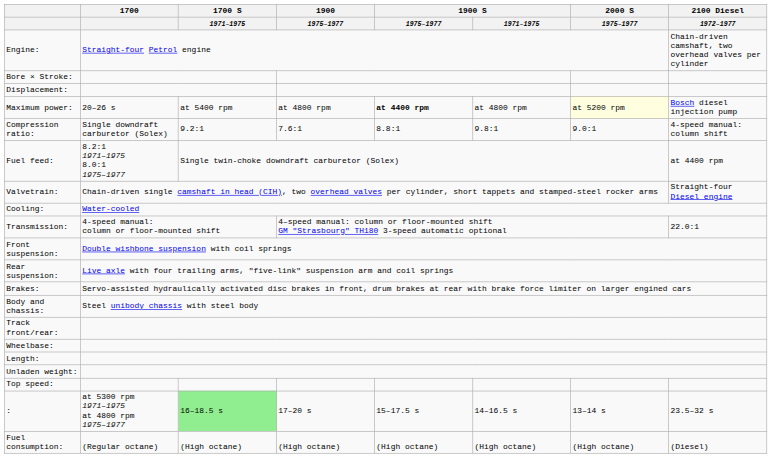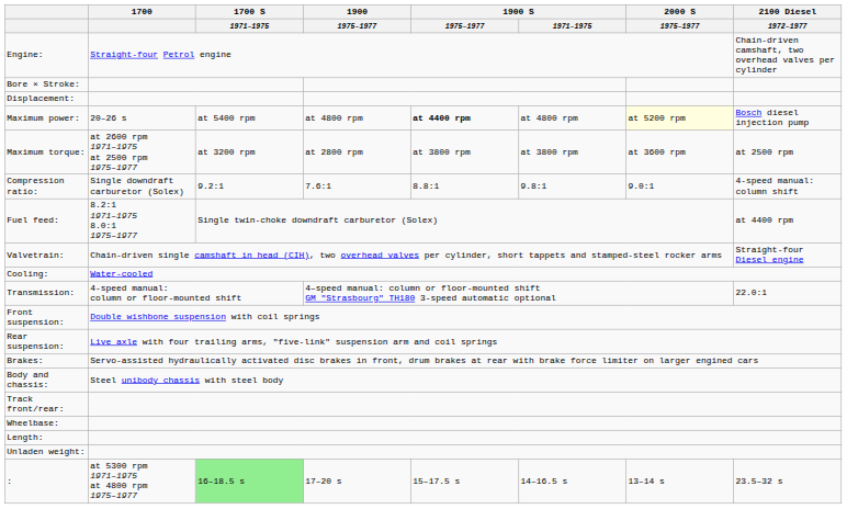 <table class="wikitable defaultcenter col1left collapsible">
 <tr>
 <th style="width:8%;"></th>
 <th style="width:11%;">1700</th>
 <th style="width:11%;">1700 S</th>
 <th style="width:11%;">1900</th>
 <th colspan="2" style="width:22%;">1900 S</th>
 <th style="width:11%;">2000 S</th>
 <th style="width:11%;">2100 Diesel</th>
 </tr>
 <tr>
 <th></th>
 <th></th>
 <th><small><em>1971–1975</em></small></th>
 <th><small><em>1975–1977</em></small></th>
 <th style="width:11%;"><small><em>1975–1977</em></small></th>
 <th style="width:11%;"><small><em>1971–1975</em></small></th>
 <th><small><em>1975–1977</em></small></th>
 <th><small><em>1972–1977</em></small></th>
 </tr>
 <tr>
 <td>Engine:</td>
 <td colspan="6"><a href='#'>Straight-four</a> <a href='#'>Petrol</a> engine</td>
 <td>Chain-driven camshaft, two overhead valves per cylinder</td>
 </tr>
 <tr>
 <td>Bore × Stroke:</td>
 <td colspan="2"></td>
 <td colspan="3"></td>
 <td></td>
 <td></td>
 </tr>
 <tr>
 <td>Displacement:</td>
 <td colspan="2"></td>
 <td colspan="3"></td>
 <td></td>
 <td></td>
 </tr>
 <tr>
 <td>Maximum power:</td>
 <td>20–26 s</td>
 <td> at 5400 rpm</td>
 <td> at 4800 rpm</td>
 <td><strong> at 4400 rpm</strong></td>
 <td> at 4800 rpm</td>
 <td style="background: lightyellow;"> at 5200 rpm</td>
 <td><a href='#'>Bosch</a> diesel injection pump</td>
+</tr>
+<tr>
+<td>Maximum torque:</td>
+<td> at 2600 rpm<br><em>1971–1975</em><br> at 2500 rpm<br><em>1975–1977</em></td>
+<td> at 3200 rpm</td>
+<td> at 2800 rpm</td>
+<td> at 3800 rpm</td>
+<td> at 3800 rpm</td>
+<td> at 3600 rpm</td>
+<td> at 2500 rpm</td>
 </tr>
 <tr>
 <td>Compression ratio:</td>
 <td>Single downdraft carburetor (Solex)</td>
 <td>9.2:1</td>
 <td>7.6:1</td>
 <td>8.8:1</td>
 <td>9.8:1</td>
 <td>9.0:1</td>
 <td>4-speed manual: column shift</td>
 </tr>
 <tr>
 <td>Fuel feed:</td>
 <td>8.2:1<br><em>1971–1975</em><br>8.0:1<br><em>1975–1977</em></td>
 <td colspan="5">Single twin-choke downdraft carburetor (Solex)</td>
 <td> at 4400 rpm</td>
 </tr>
 <tr>
 <td>Valvetrain:</td>
 <td colspan="6">Chain-driven single <a href='#'>camshaft in head (CIH)</a>, two <a href='#'>overhead valves</a> per cylinder, short tappets and stamped-steel rocker arms</td>
 <td>Straight-four <a href='#'>Diesel engine</a></td>
 </tr>
 <tr>
 <td>Cooling:</td>
 <td colspan="7"><a href='#'>Water-cooled</a></td>
 </tr>
 <tr>
 <td>Transmission:</td>
 <td colspan="2">4-speed manual:<br> column or floor-mounted shift<br></td>
 <td colspan="4">4–speed  manual: column or floor-mounted shift<br><a href='#'>GM "Strasbourg" TH180</a> 3-speed automatic optional<br></td>
 <td>22.0:1</td>
 </tr>
 <tr>
 <td>Front suspension:</td>
 <td colspan="7"><a href='#'>Double wishbone suspension</a> with coil springs</td>
 </tr>
 <tr>
 <td>Rear suspension:</td>
 <td colspan="7"><a href='#'>Live axle</a> with four trailing arms, "five-link" suspension arm and coil springs</td>
 </tr>
 <tr>
 <td>Brakes:</td>
 <td colspan="7">Servo-assisted hydraulically activated disc brakes in front, drum brakes at rear with brake force limiter on larger engined cars</td>
 </tr>
 <tr>
 <td>Body and chassis:</td>
 <td colspan="7">Steel <a href='#'>unibody chassis</a> with steel body</td>
 </tr>
 <tr>
 <td>Track front/rear:</td>
 <td colspan="7"></td>
 </tr>
 <tr>
 <td>Wheelbase:</td>
 <td colspan="7"></td>
 </tr>
 <tr>
 <td>Length:</td>
 <td colspan="7"></td>
 </tr>
 <tr>
 <td>Unladen weight:</td>
 <td colspan="7"></td>
 </tr>
 <tr>
-<td>Top speed:</td>
-<td></td>
-<td></td>
-<td></td>
-<td></td>
-<td></td>
-<td></td>
-<td></td>
-</tr>
-<tr>
 <td>:</td>
 <td> at 5300 rpm<br><em>1971–1975</em><br> at 4800 rpm<br><em>1975–1977</em></td>
 <td style="background: lightgreen;">16–18.5 s</td>
 <td>17–20 s</td>
 <td>15–17.5 s</td>
 <td>14–16.5 s</td>
 <td>13–14 s</td>
 <td>23.5–32 s</td>
 </tr>
-<tr>
-<td>Fuel consumption:</td>
-<td><br>(Regular octane)</td>
-<td><br>(High octane)</td>
-<td><br>(High octane)</td>
-<td><br>(High octane)</td>
-<td><br>(High octane)</td>
-<td><br>(High octane)</td>
-<td><br>(Diesel)</td>
-</tr>
 </table>
